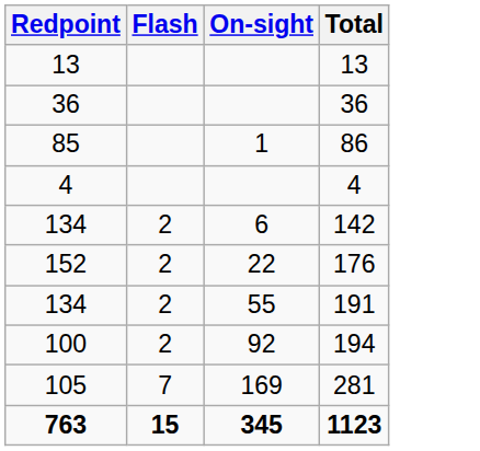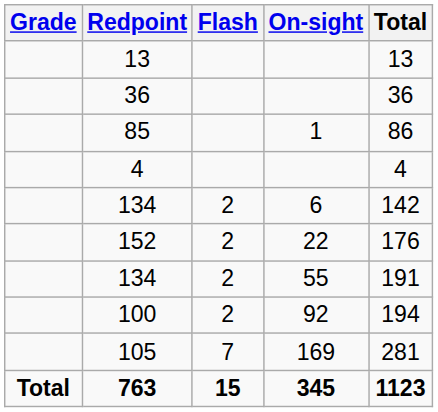 <table class="wikitable" style="text-align:center;">
 <tr>
+<th><a href='#'>Grade</a></th>
 <th><a href='#'>Redpoint</a></th>
 <th><a href='#'>Flash</a></th>
 <th><a href='#'>On-sight</a></th>
 <th>Total</th>
 </tr>
 <tr>
+<td></td>
 <td>13</td>
 <td></td>
 <td></td>
 <td>13</td>
 </tr>
 <tr>
+<td></td>
 <td>36</td>
 <td></td>
 <td></td>
 <td>36</td>
 </tr>
 <tr>
+<td></td>
 <td>85</td>
 <td></td>
 <td>1</td>
 <td>86</td>
 </tr>
 <tr>
+<td></td>
 <td>4</td>
 <td></td>
 <td></td>
 <td>4</td>
 </tr>
 <tr>
+<td></td>
 <td>134</td>
 <td>2</td>
 <td>6</td>
 <td>142</td>
 </tr>
 <tr>
+<td></td>
 <td>152</td>
 <td>2</td>
 <td>22</td>
 <td>176</td>
 </tr>
 <tr>
+<td></td>
 <td>134</td>
 <td>2</td>
 <td>55</td>
 <td>191</td>
 </tr>
 <tr>
+<td></td>
 <td>100</td>
 <td>2</td>
 <td>92</td>
 <td>194</td>
 </tr>
 <tr>
+<td></td>
 <td>105</td>
 <td>7</td>
 <td>169</td>
 <td>281</td>
 </tr>
 <tr>
+<td><strong>Total</strong></td>
 <td><strong>763</strong></td>
 <td><strong>15</strong></td>
 <td><strong>345</strong></td>
 <td><strong>1123</strong></td>
 </tr>
 </table>
